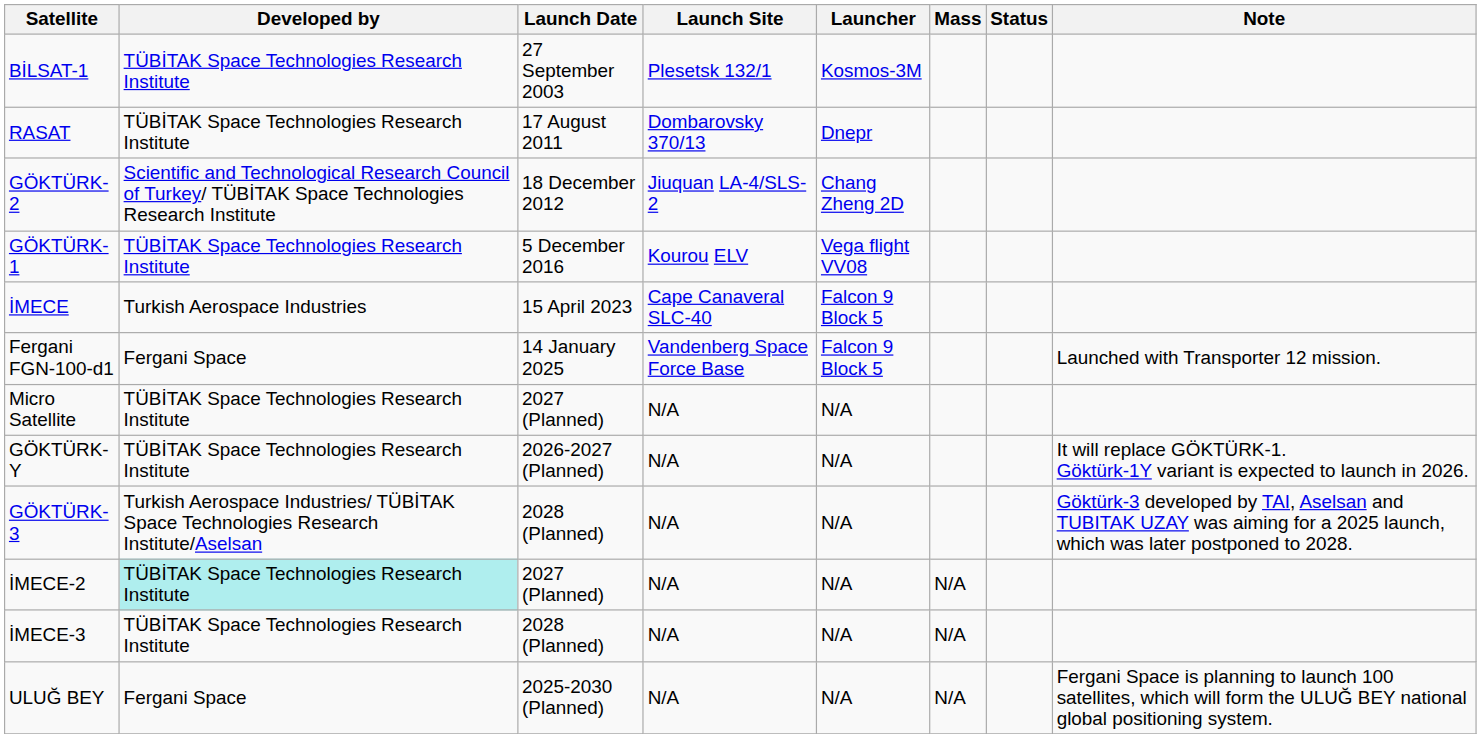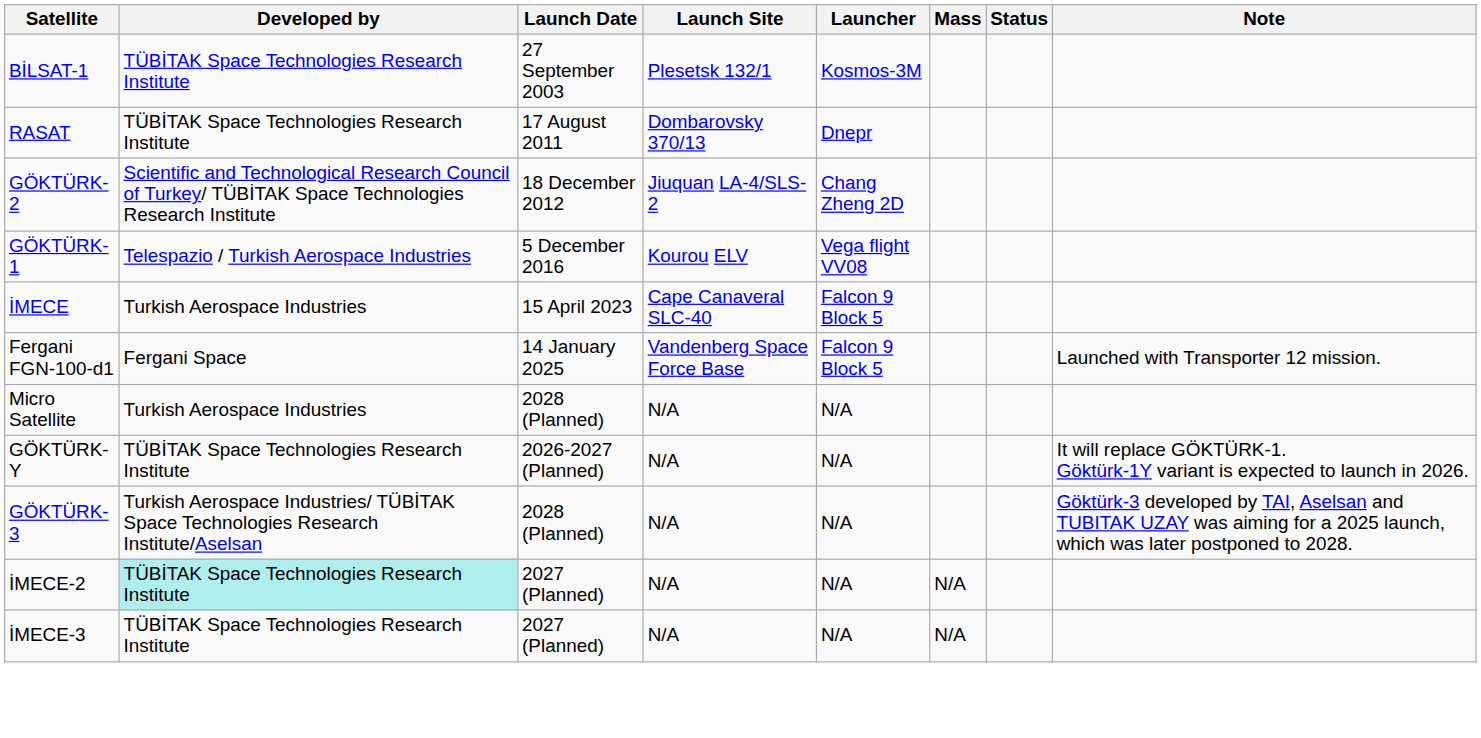 <table class="wikitable">
 <tr>
 <th>Satellite</th>
 <th>Developed by</th>
 <th>Launch Date</th>
 <th>Launch Site</th>
 <th>Launcher</th>
 <th>Mass</th>
 <th>Status</th>
 <th>Note</th>
 </tr>
 <tr>
 <td> <a href='#'>BİLSAT-1</a></td>
 <td> <a href='#'>TÜBİTAK Space Technologies Research Institute</a></td>
 <td>27 September 2003</td>
 <td> <a href='#'>Plesetsk 132/1</a></td>
 <td> <a href='#'>Kosmos-3M</a></td>
 <td style="text-align:center;"></td>
 <td></td>
 <td></td>
 </tr>
 <tr>
 <td> <a href='#'>RASAT</a></td>
 <td> TÜBİTAK Space Technologies Research Institute</td>
 <td>17 August 2011</td>
 <td> <a href='#'>Dombarovsky 370/13</a></td>
 <td> <a href='#'>Dnepr</a></td>
 <td style="text-align:center;"></td>
 <td></td>
 <td></td>
 </tr>
 <tr>
 <td> <a href='#'>GÖKTÜRK-2</a></td>
 <td> <a href='#'>Scientific and Technological Research Council of Turkey</a>/ TÜBİTAK Space Technologies Research Institute</td>
 <td>18 December 2012</td>
 <td> <a href='#'>Jiuquan</a> <a href='#'>LA-4/SLS-2</a></td>
 <td> <a href='#'>Chang Zheng 2D</a></td>
 <td style="text-align:center;"></td>
 <td></td>
 <td></td>
 </tr>
 <tr>
 <td> <a href='#'>GÖKTÜRK-1</a></td>
-<td> <a href='#'>TÜBİTAK Space Technologies Research Institute</a></td>
+<td>  <a href='#'>Telespazio</a> /  <a href='#'>Turkish Aerospace Industries</a></td>
 <td>5 December 2016</td>
 <td> <a href='#'>Kourou</a> <a href='#'>ELV</a></td>
 <td> <a href='#'>Vega flight VV08</a></td>
 <td style="text-align:center;"></td>
 <td></td>
 <td></td>
 </tr>
 <tr>
 <td> <a href='#'>İMECE</a></td>
 <td> Turkish Aerospace Industries</td>
 <td>15 April 2023</td>
 <td> <a href='#'>Cape Canaveral</a> <a href='#'>SLC-40</a></td>
 <td> <a href='#'>Falcon 9 Block 5</a></td>
 <td style="text-align:center;"></td>
 <td></td>
 <td></td>
 </tr>
 <tr>
 <td> Fergani<br>FGN-100-d1</td>
 <td> Fergani Space</td>
 <td>14 January 2025 </td>
 <td> <a href='#'>Vandenberg Space Force Base</a></td>
 <td> <a href='#'>Falcon 9 Block 5</a></td>
 <td style="text-align:center;"></td>
 <td></td>
 <td> Launched with Transporter 12 mission.</td>
 </tr>
 <tr>
 <td> Micro Satellite</td>
-<td> TÜBİTAK Space Technologies Research Institute</td>
-<td>2027<br>(Planned)</td>
+<td> Turkish Aerospace Industries</td>
+<td>2028<br>(Planned)</td>
 <td>N/A</td>
 <td>N/A</td>
 <td style="text-align:center;"></td>
 <td></td>
 <td></td>
 </tr>
 <tr>
 <td>GÖKTÜRK-Y</td>
 <td> TÜBİTAK Space Technologies Research Institute</td>
 <td>2026-2027<br>(Planned)</td>
 <td>N/A</td>
 <td>N/A</td>
 <td style="text-align:center;"></td>
 <td></td>
 <td>It will replace GÖKTÜRK-1.<br><a href='#'>Göktürk-1Y</a> variant is expected to launch in 2026.</td>
 </tr>
 <tr>
 <td><a href='#'>GÖKTÜRK-3</a></td>
 <td> Turkish Aerospace Industries/ TÜBİTAK Space Technologies Research Institute/<a href='#'>Aselsan</a></td>
 <td>2028<br>(Planned)</td>
 <td>N/A</td>
 <td>N/A</td>
 <td style="text-align:center;"></td>
 <td></td>
 <td><a href='#'>Göktürk-3</a> developed by <a href='#'>TAI</a>, <a href='#'>Aselsan</a> and <a href='#'>TUBITAK UZAY</a> was aiming for a 2025 launch, which was later postponed to 2028.</td>
 </tr>
 <tr>
 <td> İMECE-2</td>
 <td style="background: paleturquoise;"> TÜBİTAK Space Technologies Research Institute</td>
 <td>2027<br>(Planned)</td>
 <td>N/A</td>
 <td>N/A</td>
 <td>N/A</td>
 <td></td>
 <td></td>
 </tr>
 <tr>
 <td> İMECE-3</td>
 <td> TÜBİTAK Space Technologies Research Institute</td>
-<td>2028<br>(Planned)</td>
+<td>2027<br>(Planned)</td>
 <td>N/A</td>
 <td>N/A</td>
 <td>N/A</td>
 <td></td>
 <td></td>
 </tr>
-<tr>
-<td> ULUĞ BEY</td>
-<td> Fergani Space</td>
-<td>2025-2030<br>(Planned)</td>
-<td>N/A</td>
-<td>N/A</td>
-<td>N/A</td>
-<td></td>
-<td>Fergani Space is planning to launch 100 satellites, which will form the ULUĞ BEY national global positioning system.</td>
-</tr>
 </table>
